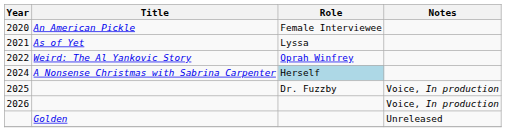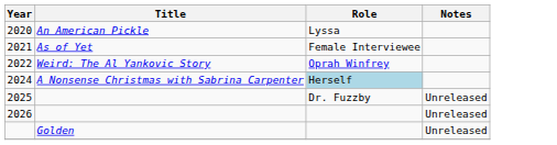 <table class="wikitable sortable">
 <tr>
 <th>Year</th>
 <th>Title</th>
 <th>Role</th>
 <th>Notes</th>
 </tr>
 <tr>
 <td>2020</td>
 <td><em><a href='#'>An American Pickle</a></em></td>
-<td>Female Interviewee</td>
+<td>Lyssa</td>
 <td></td>
 </tr>
 <tr>
 <td>2021</td>
 <td><em><a href='#'>As of Yet</a></em></td>
-<td>Lyssa</td>
+<td>Female Interviewee</td>
 <td></td>
 </tr>
 <tr>
 <td>2022</td>
 <td><em><a href='#'>Weird: The Al Yankovic Story</a></em></td>
 <td><a href='#'>Oprah Winfrey</a></td>
 <td></td>
 </tr>
 <tr>
 <td>2024</td>
 <td><em><a href='#'>A Nonsense Christmas with Sabrina Carpenter</a></em></td>
 <td style="background: lightblue;">Herself</td>
 <td></td>
 </tr>
 <tr>
 <td>2025</td>
 <td></td>
 <td>Dr. Fuzzby</td>
-<td>Voice, <em>In production</em></td>
+<td>Unreleased</td>
 </tr>
 <tr>
 <td>2026</td>
 <td></td>
 <td></td>
-<td>Voice, <em>In production</em></td>
+<td>Unreleased</td>
 </tr>
 <tr>
 <td></td>
 <td><em><a href='#'>Golden</a></em></td>
 <td></td>
 <td>Unreleased</td>
 </tr>
 <tr>
 </tr>
 </table>
